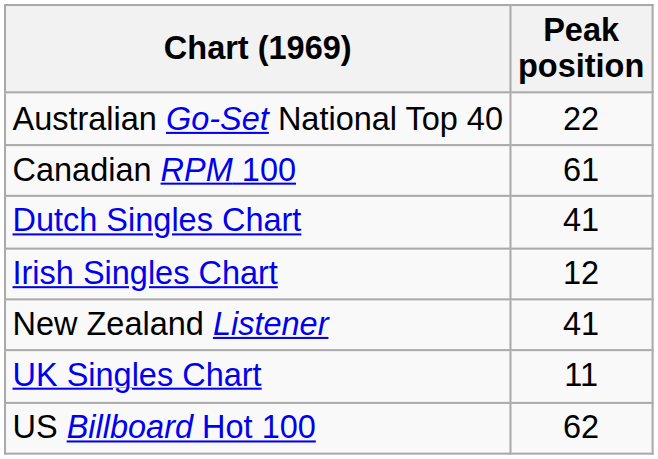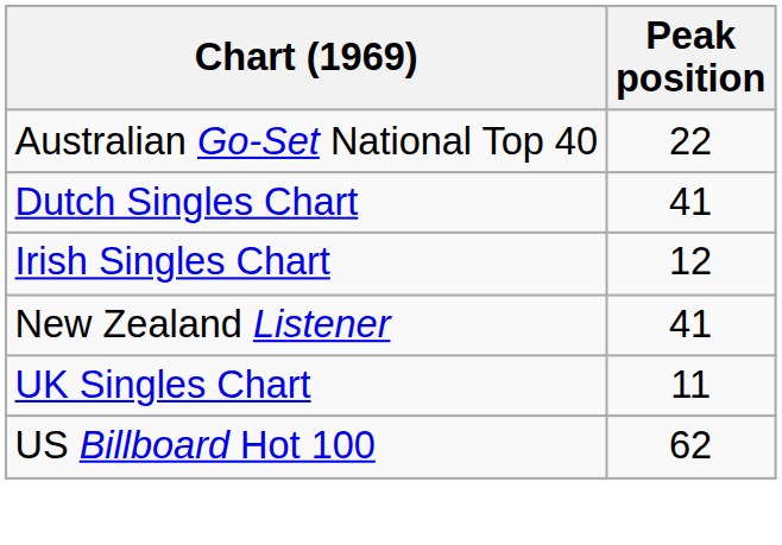 <table class="wikitable sortable">
 <tr>
 <th>Chart (1969)</th>
 <th>Peak<br>position</th>
 </tr>
 <tr>
 <td>Australian <em><a href='#'>Go-Set</a></em> National Top 40</td>
 <td style="text-align:center;">22</td>
-</tr>
-<tr>
-<td>Canadian <a href='#'><em>RPM</em> 100</a></td>
-<td style="text-align:center;">61</td>
 </tr>
 <tr>
 <td><a href='#'>Dutch Singles Chart</a></td>
 <td style="text-align:center;">41</td>
 </tr>
 <tr>
 <td><a href='#'>Irish Singles Chart</a></td>
 <td style="text-align:center;">12</td>
 </tr>
 <tr>
 <td align="left">New Zealand <em><a href='#'>Listener</a></em></td>
 <td style="text-align:center;">41</td>
 </tr>
 <tr>
 <td><a href='#'>UK Singles Chart</a></td>
 <td style="text-align:center;">11</td>
 </tr>
 <tr>
 <td>US <a href='#'><em>Billboard</em> Hot 100</a></td>
 <td style="text-align:center;">62</td>
 </tr>
 </table>
